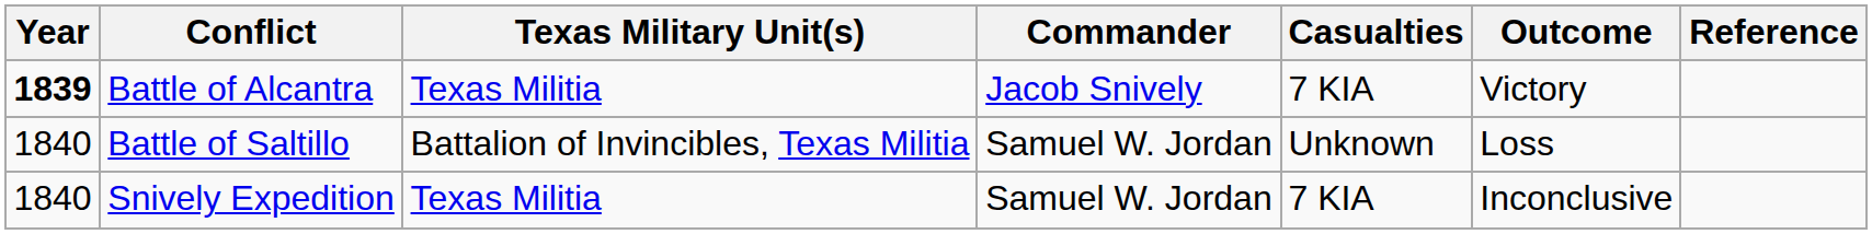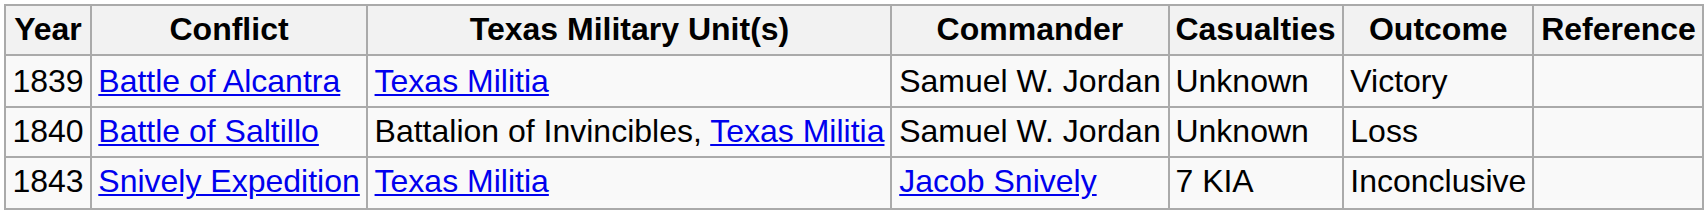 <table class="wikitable">
 <tr>
 <th>Year</th>
 <th>Conflict</th>
 <th>Texas Military Unit(s)</th>
 <th>Commander</th>
 <th>Casualties</th>
 <th>Outcome</th>
 <th>Reference</th>
 </tr>
 <tr>
-<td><strong>1839</strong></td>
+<td>1839</td>
 <td><a href='#'>Battle of Alcantra</a></td>
 <td><a href='#'>Texas Militia</a></td>
-<td><a href='#'>Jacob Snively</a></td>
-<td>7 KIA</td>
+<td>Samuel W. Jordan</td>
+<td>Unknown</td>
 <td>Victory</td>
 <td></td>
 </tr>
 <tr>
 <td>1840</td>
 <td><a href='#'>Battle of Saltillo</a></td>
 <td>Battalion of Invincibles, <a href='#'>Texas Militia</a></td>
 <td>Samuel W. Jordan</td>
 <td>Unknown</td>
 <td>Loss</td>
 <td></td>
 </tr>
 <tr>
-<td>1840</td>
+<td>1843</td>
 <td><a href='#'>Snively Expedition</a></td>
 <td><a href='#'>Texas Militia</a></td>
-<td>Samuel W. Jordan</td>
+<td><a href='#'>Jacob Snively</a></td>
 <td>7 KIA</td>
 <td>Inconclusive</td>
 <td></td>
 </tr>
 </table>
